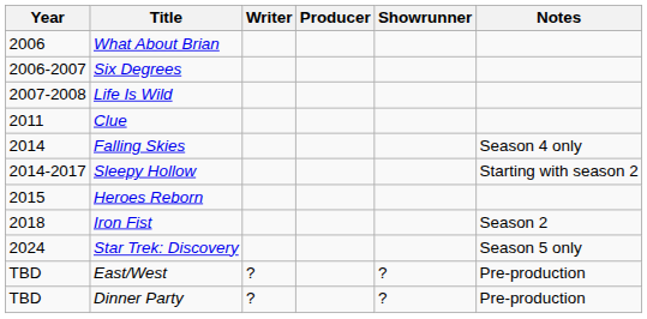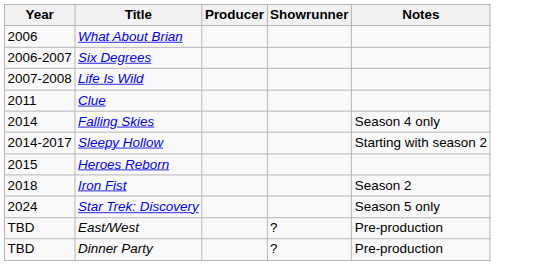 <table class="wikitable sortable">
 <tr>
 <th>Year</th>
 <th>Title</th>
-<th>Writer</th>
 <th>Producer</th>
 <th>Showrunner</th>
 <th>Notes</th>
 </tr>
 <tr>
 <td>2006</td>
 <td><em><a href='#'>What About Brian</a></em></td>
 <td></td>
 <td></td>
 <td></td>
-<td></td>
 </tr>
 <tr>
 <td>2006-2007</td>
 <td><em><a href='#'>Six Degrees</a></em></td>
-<td></td>
 <td></td>
 <td></td>
 <td></td>
 </tr>
 <tr>
 <td>2007-2008</td>
 <td><em><a href='#'>Life Is Wild</a></em></td>
 <td></td>
 <td></td>
 <td></td>
-<td></td>
 </tr>
 <tr>
 <td>2011</td>
 <td><em><a href='#'>Clue</a></em></td>
-<td></td>
 <td></td>
 <td></td>
 <td></td>
 </tr>
 <tr>
 <td>2014</td>
 <td><em><a href='#'>Falling Skies</a></em></td>
 <td></td>
 <td></td>
-<td></td>
 <td>Season 4 only</td>
 </tr>
 <tr>
 <td>2014-2017</td>
 <td><em><a href='#'>Sleepy Hollow</a></em></td>
-<td></td>
 <td></td>
 <td></td>
 <td>Starting with season 2</td>
 </tr>
 <tr>
 <td>2015</td>
 <td><em><a href='#'>Heroes Reborn</a></em></td>
 <td></td>
 <td></td>
 <td></td>
-<td></td>
 </tr>
 <tr>
 <td>2018</td>
 <td><em><a href='#'>Iron Fist</a></em></td>
-<td></td>
 <td></td>
 <td></td>
 <td>Season 2</td>
 </tr>
 <tr>
 <td>2024</td>
 <td><em><a href='#'>Star Trek: Discovery</a></em></td>
 <td></td>
 <td></td>
-<td></td>
 <td>Season 5 only</td>
 </tr>
 <tr>
 <td>TBD</td>
 <td><em>East/West</em></td>
-<td>?</td>
 <td></td>
 <td>?</td>
 <td>Pre-production</td>
 </tr>
 <tr>
 <td>TBD</td>
 <td><em>Dinner Party</em></td>
-<td>?</td>
 <td></td>
 <td>?</td>
 <td>Pre-production</td>
 </tr>
 </table>
